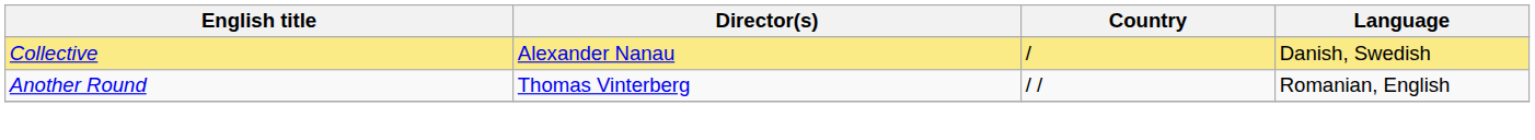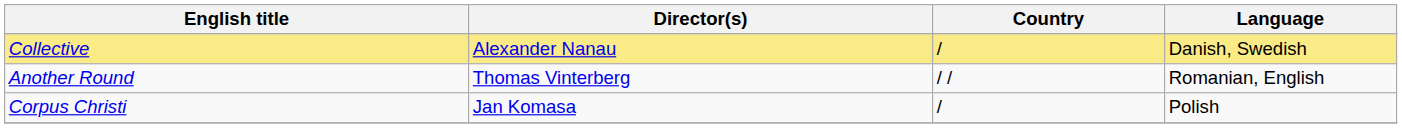 <table class="sortable wikitable" width="95%" cellpadding="5">
 <tr>
 <th width="20%">English title</th>
 <th width="20%">Director(s)</th>
 <th width="10%">Country</th>
 <th width="10%">Language</th>
 </tr>
 <tr>
 </tr>
 <tr style="background:#FAEB86">
 <td><em><a href='#'>Collective</a></em></td>
 <td><a href='#'>Alexander Nanau</a></td>
 <td> / </td>
 <td>Danish, Swedish</td>
 </tr>
 <tr>
 <td><em><a href='#'>Another Round</a></em></td>
 <td><a href='#'>Thomas Vinterberg</a></td>
 <td> /  / </td>
 <td>Romanian, English</td>
 </tr>
 <tr>
+<td><em><a href='#'>Corpus Christi</a></em></td>
+<td><a href='#'>Jan Komasa</a></td>
+<td> / </td>
+<td>Polish</td>
+</tr>
+<tr>
 </tr>
 </table>
